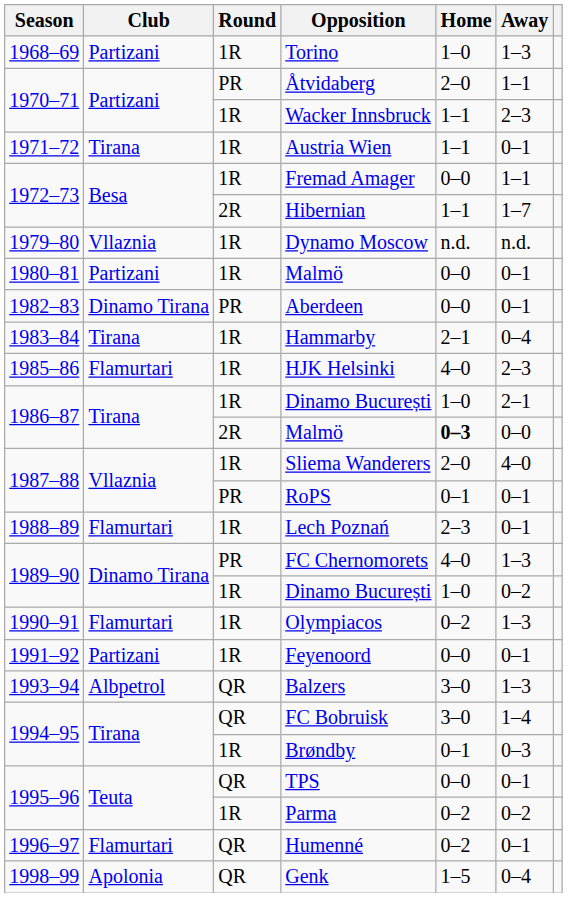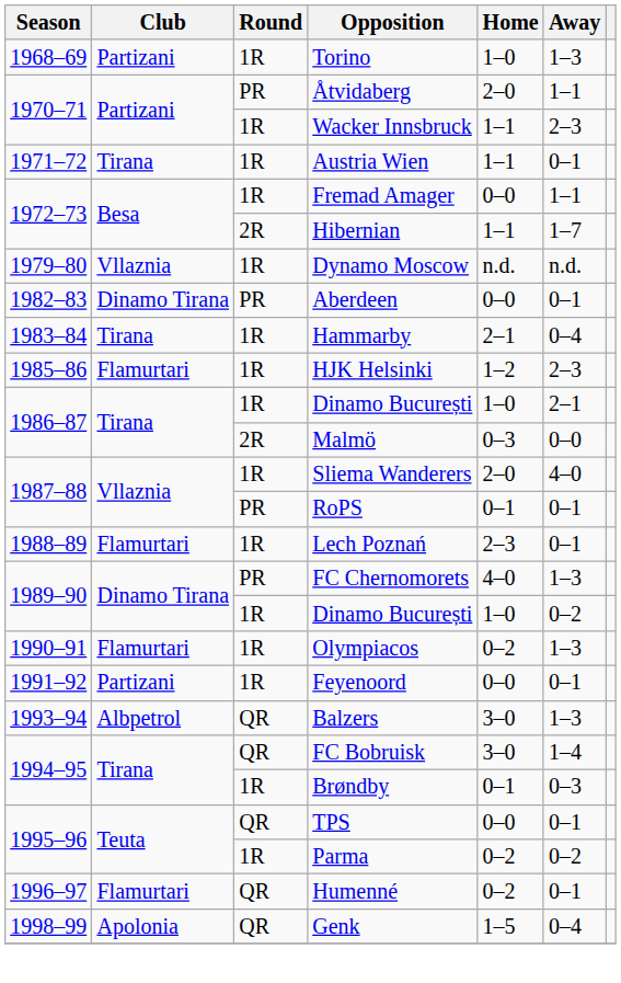 <table class="wikitable">
 <tr>
 <th>Season</th>
 <th>Club</th>
 <th>Round</th>
 <th>Opposition</th>
 <th>Home</th>
 <th>Away</th>
 <th></th>
 </tr>
 <tr>
 <td><a href='#'>1968–69</a></td>
 <td><a href='#'>Partizani</a></td>
 <td>1R</td>
 <td> <a href='#'>Torino</a></td>
 <td>1–0</td>
 <td>1–3</td>
 <td align="center"></td>
 </tr>
 <tr>
 <td rowspan=2><a href='#'>1970–71</a></td>
 <td rowspan=2><a href='#'>Partizani</a></td>
 <td>PR</td>
 <td> <a href='#'>Åtvidaberg</a></td>
 <td>2–0</td>
 <td>1–1</td>
 <td align="center"></td>
 </tr>
 <tr>
 <td>1R</td>
 <td> <a href='#'>Wacker Innsbruck</a></td>
 <td>1–1</td>
 <td>2–3</td>
 <td align="center"></td>
 </tr>
 <tr>
 <td><a href='#'>1971–72</a></td>
 <td><a href='#'>Tirana</a></td>
 <td>1R</td>
 <td> <a href='#'>Austria Wien</a></td>
 <td>1–1</td>
 <td>0–1</td>
 <td align="center"></td>
 </tr>
 <tr>
 <td rowspan=2><a href='#'>1972–73</a></td>
 <td rowspan=2><a href='#'>Besa</a></td>
 <td>1R</td>
 <td> <a href='#'>Fremad Amager</a></td>
 <td>0–0</td>
 <td>1–1</td>
 <td align="center"></td>
 </tr>
 <tr>
 <td>2R</td>
 <td> <a href='#'>Hibernian</a></td>
 <td>1–1</td>
 <td>1–7</td>
 <td align="center"></td>
 </tr>
 <tr>
 <td><a href='#'>1979–80</a></td>
 <td><a href='#'>Vllaznia</a></td>
 <td>1R</td>
 <td> <a href='#'>Dynamo Moscow</a></td>
 <td>n.d.</td>
 <td>n.d.</td>
 <td align="center"></td>
 </tr>
 <tr>
-<td><a href='#'>1980–81</a></td>
-<td><a href='#'>Partizani</a></td>
-<td>1R</td>
-<td> <a href='#'>Malmö</a></td>
-<td>0–0</td>
-<td>0–1</td>
-<td align="center"></td>
-</tr>
-<tr>
 <td><a href='#'>1982–83</a></td>
 <td><a href='#'>Dinamo Tirana</a></td>
 <td>PR</td>
 <td> <a href='#'>Aberdeen</a></td>
 <td>0–0</td>
 <td>0–1</td>
 <td align="center"></td>
 </tr>
 <tr>
 <td><a href='#'>1983–84</a></td>
 <td><a href='#'>Tirana</a></td>
 <td>1R</td>
 <td> <a href='#'>Hammarby</a></td>
 <td>2–1</td>
 <td>0–4</td>
 <td align="center"></td>
 </tr>
 <tr>
 <td><a href='#'>1985–86</a></td>
 <td><a href='#'>Flamurtari</a></td>
 <td>1R</td>
 <td> <a href='#'>HJK Helsinki</a></td>
-<td>4–0</td>
+<td>1–2</td>
 <td>2–3</td>
 <td align="center"></td>
 </tr>
 <tr>
 <td rowspan=2><a href='#'>1986–87</a></td>
 <td rowspan=2><a href='#'>Tirana</a></td>
 <td>1R</td>
 <td> <a href='#'>Dinamo București</a></td>
 <td>1–0</td>
 <td>2–1</td>
 <td align="center"></td>
 </tr>
 <tr>
 <td>2R</td>
 <td> <a href='#'>Malmö</a></td>
-<td><strong>0–3</strong></td>
+<td>0–3</td>
 <td>0–0</td>
 <td align="center"></td>
 </tr>
 <tr>
 <td rowspan=2><a href='#'>1987–88</a></td>
 <td rowspan=2><a href='#'>Vllaznia</a></td>
 <td>1R</td>
 <td> <a href='#'>Sliema Wanderers</a></td>
 <td>2–0</td>
 <td>4–0</td>
 <td align="center"></td>
 </tr>
 <tr>
 <td>PR</td>
 <td> <a href='#'>RoPS</a></td>
 <td>0–1</td>
 <td>0–1</td>
 <td align="center"></td>
 </tr>
 <tr>
 <td><a href='#'>1988–89</a></td>
 <td><a href='#'>Flamurtari</a></td>
 <td>1R</td>
 <td> <a href='#'>Lech Poznań</a></td>
 <td>2–3</td>
 <td>0–1</td>
 <td align="center"></td>
 </tr>
 <tr>
 <td rowspan=2><a href='#'>1989–90</a></td>
 <td rowspan=2><a href='#'>Dinamo Tirana</a></td>
 <td>PR</td>
 <td> <a href='#'>FC Chernomorets</a></td>
 <td>4–0</td>
 <td>1–3</td>
 <td align="center"></td>
 </tr>
 <tr>
 <td>1R</td>
 <td> <a href='#'>Dinamo București</a></td>
 <td>1–0</td>
 <td>0–2</td>
 <td align="center"></td>
 </tr>
 <tr>
 <td><a href='#'>1990–91</a></td>
 <td><a href='#'>Flamurtari</a></td>
 <td>1R</td>
 <td> <a href='#'>Olympiacos</a></td>
 <td>0–2</td>
 <td>1–3</td>
 <td align="center"></td>
 </tr>
 <tr>
 <td><a href='#'>1991–92</a></td>
 <td><a href='#'>Partizani</a></td>
 <td>1R</td>
 <td> <a href='#'>Feyenoord</a></td>
 <td>0–0</td>
 <td>0–1</td>
 <td align="center"></td>
 </tr>
 <tr>
 <td><a href='#'>1993–94</a></td>
 <td><a href='#'>Albpetrol</a></td>
 <td>QR</td>
 <td> <a href='#'>Balzers</a></td>
 <td>3–0</td>
 <td>1–3</td>
 <td align="center"></td>
 </tr>
 <tr>
 <td rowspan=2><a href='#'>1994–95</a></td>
 <td rowspan=2><a href='#'>Tirana</a></td>
 <td>QR</td>
 <td> <a href='#'>FC Bobruisk</a></td>
 <td>3–0</td>
 <td>1–4</td>
 <td align="center"></td>
 </tr>
 <tr>
 <td>1R</td>
 <td> <a href='#'>Brøndby</a></td>
 <td>0–1</td>
 <td>0–3</td>
 <td align="center"></td>
 </tr>
 <tr>
 <td rowspan=2><a href='#'>1995–96</a></td>
 <td rowspan=2><a href='#'>Teuta</a></td>
 <td>QR</td>
 <td> <a href='#'>TPS</a></td>
 <td>0–0</td>
 <td>0–1</td>
 <td align="center"></td>
 </tr>
 <tr>
 <td>1R</td>
 <td> <a href='#'>Parma</a></td>
 <td>0–2</td>
 <td>0–2</td>
 <td align="center"></td>
 </tr>
 <tr>
 <td><a href='#'>1996–97</a></td>
 <td><a href='#'>Flamurtari</a></td>
 <td>QR</td>
 <td> <a href='#'>Humenné</a></td>
 <td>0–2</td>
 <td>0–1</td>
 <td align="center"></td>
 </tr>
 <tr>
 <td><a href='#'>1998–99</a></td>
 <td><a href='#'>Apolonia</a></td>
 <td>QR</td>
 <td> <a href='#'>Genk</a></td>
 <td>1–5</td>
 <td>0–4</td>
 <td align="center"></td>
 </tr>
 <tr>
 </tr>
 </table>
